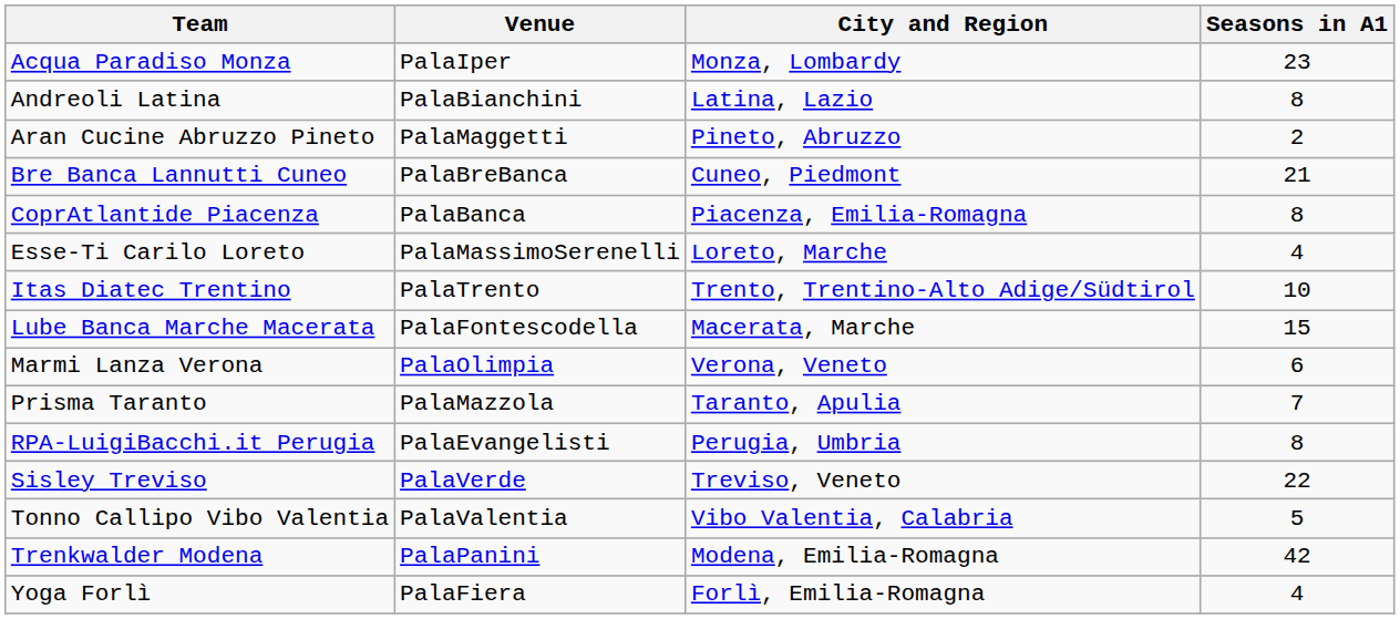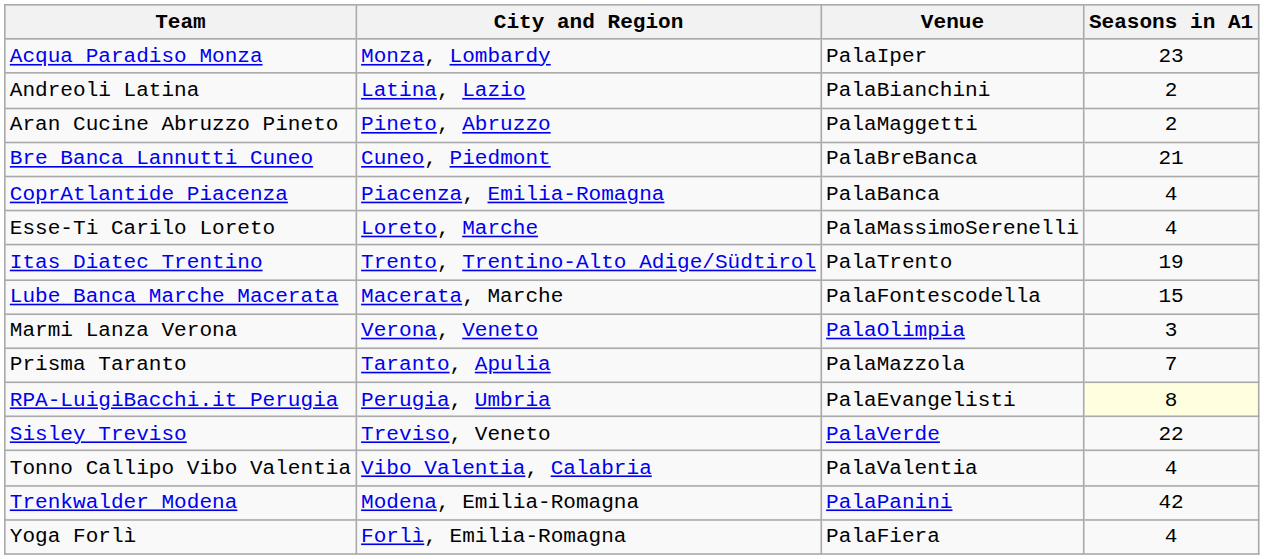 <table class="wikitable">
 <tr>
 <th>Team</th>
+<th>City and Region</th>
 <th>Venue</th>
-<th>City and Region</th>
 <th>Seasons in A1</th>
 </tr>
 <tr>
 <td><a href='#'>Acqua Paradiso Monza</a></td>
+<td><a href='#'>Monza</a>, <a href='#'>Lombardy</a></td>
 <td>PalaIper</td>
-<td><a href='#'>Monza</a>, <a href='#'>Lombardy</a></td>
 <td align="center">23</td>
 </tr>
 <tr>
 <td>Andreoli Latina</td>
+<td><a href='#'>Latina</a>, <a href='#'>Lazio</a></td>
 <td>PalaBianchini</td>
-<td><a href='#'>Latina</a>, <a href='#'>Lazio</a></td>
-<td align="center">8</td>
+<td align="center">2</td>
 </tr>
 <tr>
 <td>Aran Cucine Abruzzo Pineto</td>
+<td><a href='#'>Pineto</a>, <a href='#'>Abruzzo</a></td>
 <td>PalaMaggetti</td>
-<td><a href='#'>Pineto</a>, <a href='#'>Abruzzo</a></td>
 <td align="center">2</td>
 </tr>
 <tr>
 <td><a href='#'>Bre Banca Lannutti Cuneo</a></td>
+<td><a href='#'>Cuneo</a>, <a href='#'>Piedmont</a></td>
 <td>PalaBreBanca</td>
-<td><a href='#'>Cuneo</a>, <a href='#'>Piedmont</a></td>
 <td align="center">21</td>
 </tr>
 <tr>
 <td><a href='#'>CoprAtlantide Piacenza</a></td>
+<td><a href='#'>Piacenza</a>, <a href='#'>Emilia-Romagna</a></td>
 <td>PalaBanca</td>
-<td><a href='#'>Piacenza</a>, <a href='#'>Emilia-Romagna</a></td>
-<td align="center">8</td>
+<td align="center">4</td>
 </tr>
 <tr>
 <td>Esse-Ti Carilo Loreto</td>
+<td><a href='#'>Loreto</a>, <a href='#'>Marche</a></td>
 <td>PalaMassimoSerenelli</td>
-<td><a href='#'>Loreto</a>, <a href='#'>Marche</a></td>
 <td align="center">4</td>
 </tr>
 <tr>
 <td><a href='#'>Itas Diatec Trentino</a></td>
+<td><a href='#'>Trento</a>, <a href='#'>Trentino-Alto Adige/Südtirol</a></td>
 <td>PalaTrento</td>
-<td><a href='#'>Trento</a>, <a href='#'>Trentino-Alto Adige/Südtirol</a></td>
-<td align="center">10</td>
+<td align="center">19</td>
 </tr>
 <tr>
 <td><a href='#'>Lube Banca Marche Macerata</a></td>
+<td><a href='#'>Macerata</a>, Marche</td>
 <td>PalaFontescodella</td>
-<td><a href='#'>Macerata</a>, Marche</td>
 <td align="center">15</td>
 </tr>
 <tr>
 <td>Marmi Lanza Verona</td>
+<td><a href='#'>Verona</a>, <a href='#'>Veneto</a></td>
 <td><a href='#'>PalaOlimpia</a></td>
-<td><a href='#'>Verona</a>, <a href='#'>Veneto</a></td>
-<td align="center">6</td>
+<td align="center">3</td>
 </tr>
 <tr>
 <td>Prisma Taranto</td>
+<td><a href='#'>Taranto</a>, <a href='#'>Apulia</a></td>
 <td>PalaMazzola</td>
-<td><a href='#'>Taranto</a>, <a href='#'>Apulia</a></td>
 <td align="center">7</td>
 </tr>
 <tr>
 <td><a href='#'>RPA-LuigiBacchi.it Perugia</a></td>
+<td><a href='#'>Perugia</a>, <a href='#'>Umbria</a></td>
 <td>PalaEvangelisti</td>
-<td><a href='#'>Perugia</a>, <a href='#'>Umbria</a></td>
-<td align="center">8</td>
+<td align="center" style="background: lightyellow;">8</td>
 </tr>
 <tr>
 <td><a href='#'>Sisley Treviso</a></td>
+<td><a href='#'>Treviso</a>, Veneto</td>
 <td><a href='#'>PalaVerde</a></td>
-<td><a href='#'>Treviso</a>, Veneto</td>
 <td align="center">22</td>
 </tr>
 <tr>
 <td>Tonno Callipo Vibo Valentia</td>
+<td><a href='#'>Vibo Valentia</a>, <a href='#'>Calabria</a></td>
 <td>PalaValentia</td>
-<td><a href='#'>Vibo Valentia</a>, <a href='#'>Calabria</a></td>
-<td align="center">5</td>
+<td align="center">4</td>
 </tr>
 <tr>
 <td><a href='#'>Trenkwalder Modena</a></td>
+<td><a href='#'>Modena</a>, Emilia-Romagna</td>
 <td><a href='#'>PalaPanini</a></td>
-<td><a href='#'>Modena</a>, Emilia-Romagna</td>
 <td align="center">42</td>
 </tr>
 <tr>
 <td>Yoga Forlì</td>
+<td><a href='#'>Forlì</a>, Emilia-Romagna</td>
 <td>PalaFiera</td>
-<td><a href='#'>Forlì</a>, Emilia-Romagna</td>
 <td align="center">4</td>
 </tr>
 </table>
